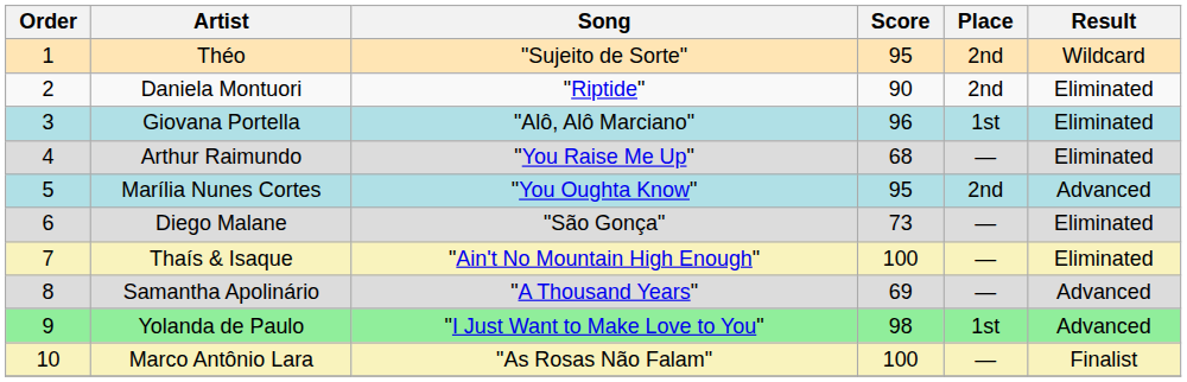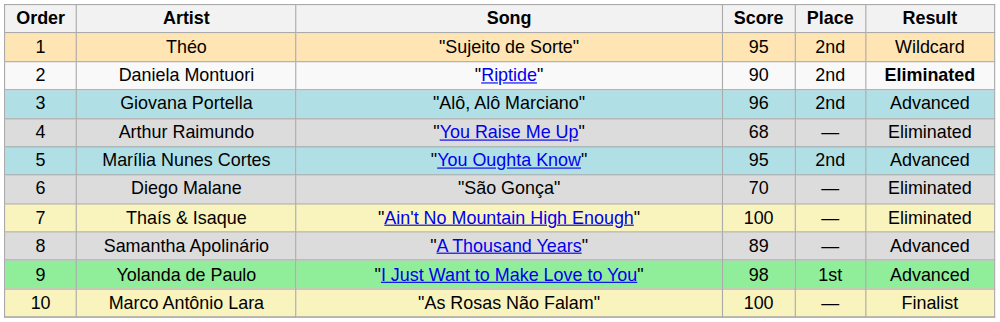 <table class="wikitable" style="text-align:center; width:70%;">
 <tr>
 <th scope="col" width="05%">Order</th>
 <th scope="col" width="17%">Artist</th>
 <th scope="col" width="33%">Song</th>
 <th scope="col" width="05%">Score</th>
 <th scope="col" width="05%">Place</th>
 <th scope="col" width="10%">Result</th>
 </tr>
 <tr bgcolor=FFE5B4>
 <td>1</td>
 <td>Théo</td>
 <td>"Sujeito de Sorte"</td>
 <td>95</td>
 <td>2nd</td>
 <td>Wildcard</td>
 </tr>
 <tr>
 <td>2</td>
 <td>Daniela Montuori</td>
 <td>"<a href='#'>Riptide</a>"</td>
 <td>90</td>
 <td>2nd</td>
-<td>Eliminated</td>
+<td><strong>Eliminated</strong></td>
 </tr>
 <tr bgcolor=B0E0E6>
 <td>3</td>
 <td>Giovana Portella</td>
 <td>"Alô, Alô Marciano"</td>
 <td>96</td>
-<td>1st</td>
-<td>Eliminated</td>
+<td>2nd</td>
+<td>Advanced</td>
 </tr>
 <tr bgcolor=DCDCDC>
 <td>4</td>
 <td>Arthur Raimundo</td>
 <td>"<a href='#'>You Raise Me Up</a>"</td>
 <td>68</td>
 <td>—</td>
 <td>Eliminated</td>
 </tr>
 <tr bgcolor=B0E0E6>
 <td>5</td>
 <td>Marília Nunes Cortes</td>
 <td>"<a href='#'>You Oughta Know</a>"</td>
 <td>95</td>
 <td>2nd</td>
 <td>Advanced</td>
 </tr>
 <tr bgcolor=DCDCDC>
 <td>6</td>
 <td>Diego Malane</td>
 <td>"São Gonça"</td>
-<td>73</td>
+<td>70</td>
 <td>—</td>
 <td>Eliminated</td>
 </tr>
 <tr bgcolor=F9F3BD>
 <td>7</td>
 <td>Thaís & Isaque</td>
 <td>"<a href='#'>Ain't No Mountain High Enough</a>"</td>
 <td>100</td>
 <td>—</td>
 <td>Eliminated</td>
 </tr>
 <tr bgcolor=DCDCDC>
 <td>8</td>
 <td>Samantha Apolinário</td>
 <td>"<a href='#'>A Thousand Years</a>"</td>
-<td>69</td>
+<td>89</td>
 <td>—</td>
 <td>Advanced</td>
 </tr>
 <tr bgcolor=90EE9B>
 <td>9</td>
 <td>Yolanda de Paulo</td>
 <td>"<a href='#'>I Just Want to Make Love to You</a>"</td>
 <td>98</td>
 <td>1st</td>
 <td>Advanced</td>
 </tr>
 <tr bgcolor=F9F3BD>
 <td>10</td>
 <td>Marco Antônio Lara</td>
 <td>"As Rosas Não Falam"</td>
 <td>100</td>
 <td>—</td>
 <td>Finalist</td>
 </tr>
 <tr>
 </tr>
 </table>
